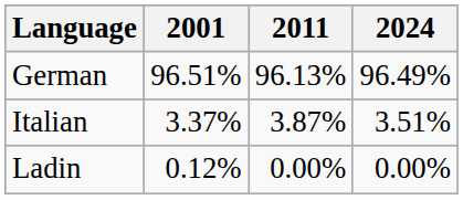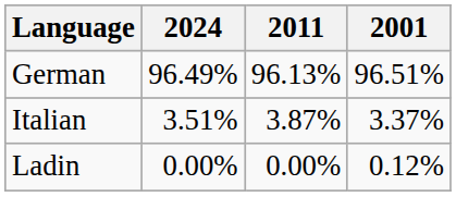 <table class="wikitable">
 <tr ---- bgcolor=#DDDDDD>
 <th>Language</th>
+<th>2024</th>
+<th>2011</th>
 <th>2001</th>
-<th>2011</th>
-<th>2024</th>
 </tr>
 <tr ---->
 <td>German</td>
+<td align="right">96.49%</td>
+<td align="right">96.13%</td>
 <td align="right">96.51%</td>
-<td align="right">96.13%</td>
-<td align="right">96.49%</td>
 </tr>
 <tr ---->
 <td>Italian</td>
+<td align="right">3.51%</td>
+<td align="right">3.87%</td>
 <td align="right">3.37%</td>
-<td align="right">3.87%</td>
-<td align="right">3.51%</td>
 </tr>
 <tr ---->
 <td>Ladin</td>
-<td align="right">0.12%</td>
 <td align="right">0.00%</td>
 <td align="right">0.00%</td>
+<td align="right">0.12%</td>
 </tr>
 </table>
